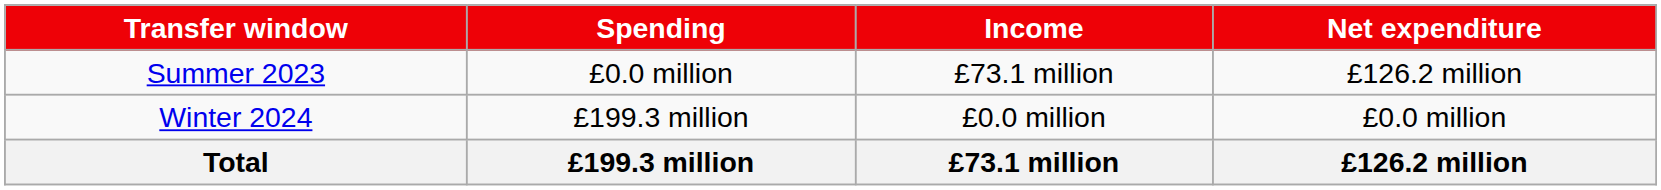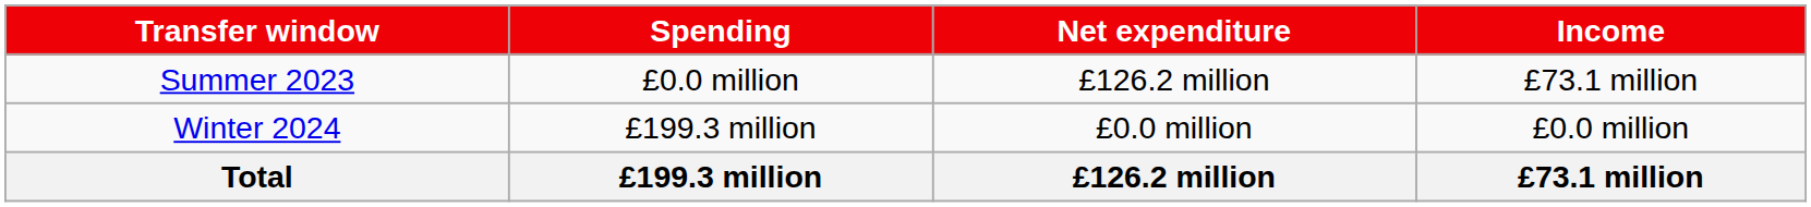 <table class="wikitable" style="text-align:center; font-size:95%; width:100%;">
 <tr>
 <th style="background-color:#ee0107; color:#ffffff;">Transfer window</th>
 <th style="background-color:#ee0107; color:#ffffff;">Spending</th>
+<th style="background-color:#ee0107; color:#ffffff;">Net expenditure</th>
 <th style="background-color:#ee0107; color:#ffffff;">Income</th>
-<th style="background-color:#ee0107; color:#ffffff;">Net expenditure</th>
 </tr>
 <tr>
 <td><a href='#'>Summer 2023</a></td>
 <td> £0.0 million</td>
+<td> £126.2 million</td>
 <td> £73.1 million</td>
-<td> £126.2 million</td>
 </tr>
 <tr>
 <td><a href='#'>Winter 2024</a></td>
 <td> £199.3 million</td>
 <td> £0.0 million</td>
 <td> £0.0 million</td>
 </tr>
 <tr>
 <th>Total</th>
 <th> £199.3 million</th>
+<th> £126.2 million</th>
 <th> £73.1 million</th>
-<th> £126.2 million</th>
 </tr>
 </table>
